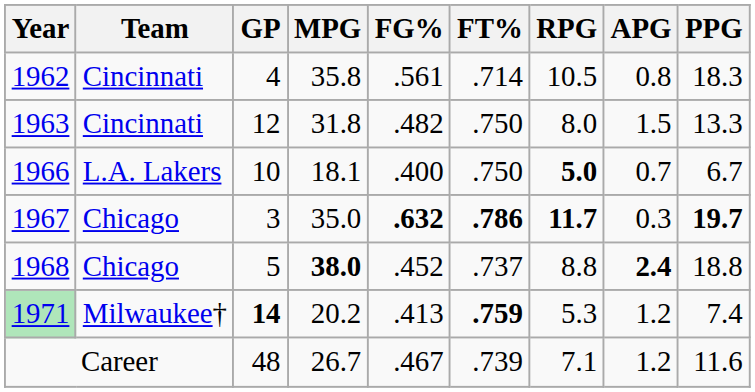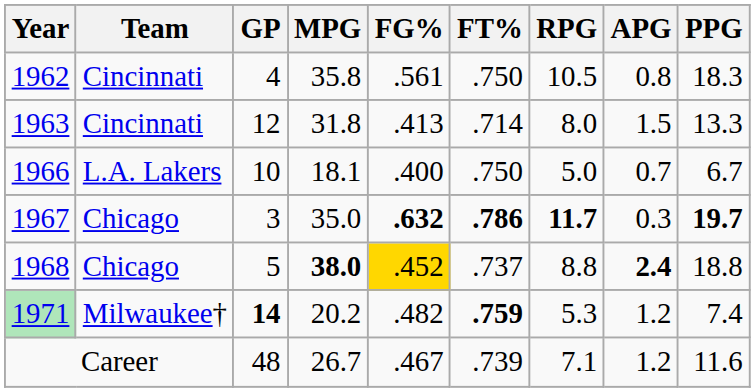 <table class="wikitable sortable" style="font-size:95%; text-align:right;">
 <tr>
 <th>Year</th>
 <th>Team</th>
 <th>GP</th>
 <th>MPG</th>
 <th>FG%</th>
 <th>FT%</th>
 <th>RPG</th>
 <th>APG</th>
 <th>PPG</th>
 </tr>
 <tr>
 <td style="text-align:left;"><a href='#'>1962</a></td>
 <td style="text-align:left;"><a href='#'>Cincinnati</a></td>
 <td>4</td>
 <td>35.8</td>
 <td>.561</td>
-<td>.714</td>
+<td>.750</td>
 <td>10.5</td>
 <td>0.8</td>
 <td>18.3</td>
 </tr>
 <tr>
 <td style="text-align:left;"><a href='#'>1963</a></td>
 <td style="text-align:left;"><a href='#'>Cincinnati</a></td>
 <td>12</td>
 <td>31.8</td>
-<td>.482</td>
-<td>.750</td>
+<td>.413</td>
+<td>.714</td>
 <td>8.0</td>
 <td>1.5</td>
 <td>13.3</td>
 </tr>
 <tr>
 <td style="text-align:left;"><a href='#'>1966</a></td>
 <td style="text-align:left;"><a href='#'>L.A. Lakers</a></td>
 <td>10</td>
 <td>18.1</td>
 <td>.400</td>
 <td>.750</td>
-<td><strong>5.0</strong></td>
+<td>5.0</td>
 <td>0.7</td>
 <td>6.7</td>
 </tr>
 <tr>
 <td style="text-align:left;"><a href='#'>1967</a></td>
 <td style="text-align:left;"><a href='#'>Chicago</a></td>
 <td>3</td>
 <td>35.0</td>
 <td><strong>.632</strong></td>
 <td><strong>.786</strong></td>
 <td><strong>11.7</strong></td>
 <td>0.3</td>
 <td><strong>19.7</strong></td>
 </tr>
 <tr>
 <td style="text-align:left;"><a href='#'>1968</a></td>
 <td style="text-align:left;"><a href='#'>Chicago</a></td>
 <td>5</td>
 <td><strong>38.0</strong></td>
-<td>.452</td>
+<td style="background: gold;">.452</td>
 <td>.737</td>
 <td>8.8</td>
 <td><strong>2.4</strong></td>
 <td>18.8</td>
 </tr>
 <tr>
 <td style="text-align:left;background:#afe6ba;"><a href='#'>1971</a></td>
 <td style="text-align:left;"><a href='#'>Milwaukee</a>†</td>
 <td><strong>14</strong></td>
 <td>20.2</td>
-<td>.413</td>
+<td>.482</td>
 <td><strong>.759</strong></td>
 <td>5.3</td>
 <td>1.2</td>
 <td>7.4</td>
 </tr>
 <tr class="sortbottom">
 <td style="text-align:center;" colspan="2">Career</td>
 <td>48</td>
 <td>26.7</td>
 <td>.467</td>
 <td>.739</td>
 <td>7.1</td>
 <td>1.2</td>
 <td>11.6</td>
 </tr>
 </table>
